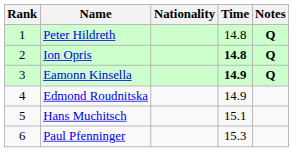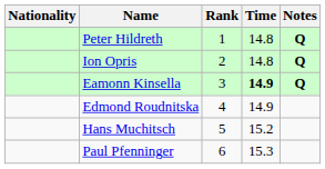 <table class="wikitable sortable" style="text-align:center">
 <tr>
+<th>Nationality</th>
+<th>Name</th>
 <th>Rank</th>
-<th>Name</th>
-<th>Nationality</th>
 <th>Time</th>
 <th>Notes</th>
 </tr>
 <tr bgcolor=ccffcc>
+<td align=left></td>
+<td align=left><a href='#'>Peter Hildreth</a></td>
 <td>1</td>
-<td align=left><a href='#'>Peter Hildreth</a></td>
-<td align=left></td>
 <td>14.8</td>
 <td><strong>Q</strong></td>
 </tr>
 <tr bgcolor=ccffcc>
+<td align=left></td>
+<td align=left><a href='#'>Ion Opris</a></td>
 <td>2</td>
-<td align=left><a href='#'>Ion Opris</a></td>
-<td align=left></td>
-<td><strong>14.8</strong></td>
+<td>14.8</td>
 <td><strong>Q</strong></td>
 </tr>
 <tr bgcolor=ccffcc>
+<td align=left></td>
+<td align=left><a href='#'>Eamonn Kinsella</a></td>
 <td>3</td>
-<td align=left><a href='#'>Eamonn Kinsella</a></td>
-<td align=left></td>
 <td><strong>14.9</strong></td>
 <td><strong>Q</strong></td>
 </tr>
 <tr>
+<td align=left></td>
+<td align=left><a href='#'>Edmond Roudnitska</a></td>
 <td>4</td>
-<td align=left><a href='#'>Edmond Roudnitska</a></td>
-<td align=left></td>
 <td>14.9</td>
 <td></td>
 </tr>
 <tr>
+<td align=left></td>
+<td align=left><a href='#'>Hans Muchitsch</a></td>
 <td>5</td>
-<td align=left><a href='#'>Hans Muchitsch</a></td>
-<td align=left></td>
-<td>15.1</td>
+<td>15.2</td>
 <td></td>
 </tr>
 <tr>
+<td align=left></td>
+<td align=left><a href='#'>Paul Pfenninger</a></td>
 <td>6</td>
-<td align=left><a href='#'>Paul Pfenninger</a></td>
-<td align=left></td>
 <td>15.3</td>
 <td></td>
 </tr>
 </table>
